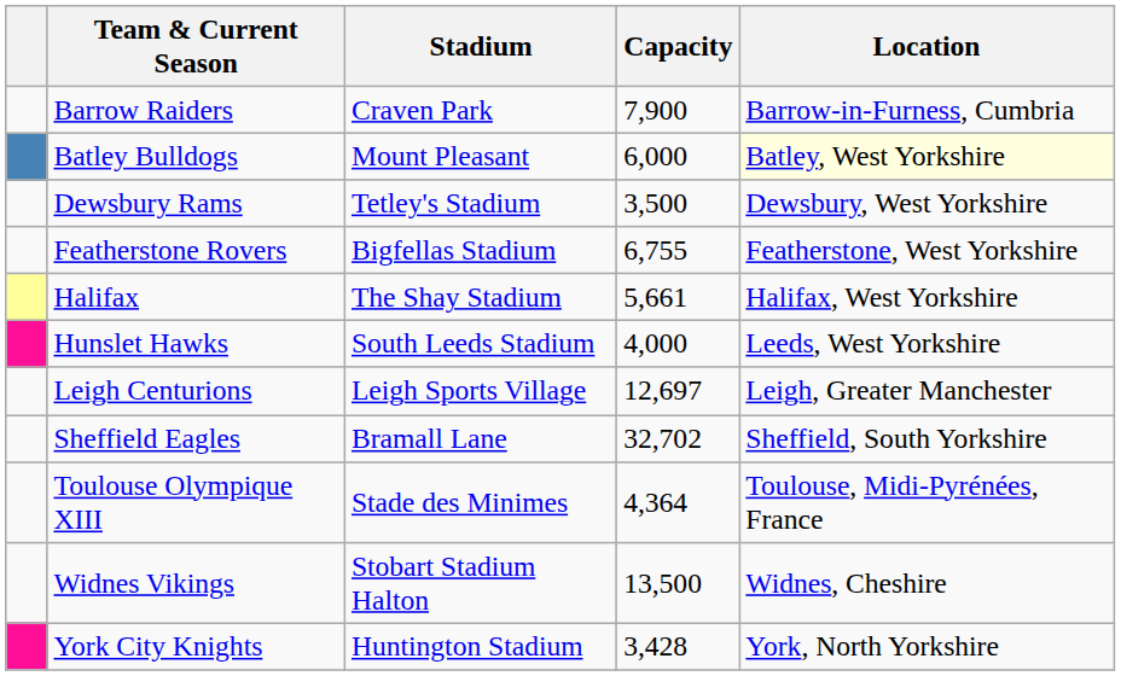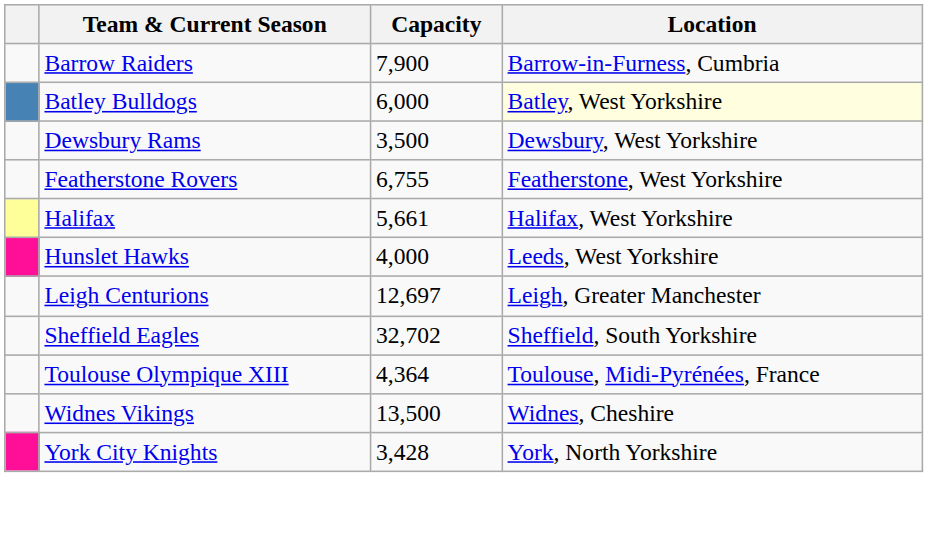 <table width="95%" class="wikitable sortable" style="font-size: 95%">
 <tr>
 <th width="15"  class="unsortable"></th>
 <th>Team & Current Season</th>
-<th>Stadium</th>
 <th>Capacity</th>
 <th>Location</th>
 </tr>
 <tr>
 <td></td>
 <td><a href='#'>Barrow Raiders</a></td>
-<td><a href='#'>Craven Park</a></td>
 <td>7,900</td>
 <td><a href='#'>Barrow-in-Furness</a>, Cumbria</td>
 </tr>
 <tr>
 <td bgcolor="#4682B4"></td>
 <td><a href='#'>Batley Bulldogs</a></td>
-<td><a href='#'>Mount Pleasant</a></td>
 <td>6,000</td>
 <td style="background: lightyellow;"><a href='#'>Batley</a>, West Yorkshire</td>
 </tr>
 <tr>
 <td></td>
 <td><a href='#'>Dewsbury Rams</a></td>
-<td><a href='#'>Tetley's Stadium</a></td>
 <td>3,500</td>
 <td><a href='#'>Dewsbury</a>, West Yorkshire</td>
 </tr>
 <tr>
 <td></td>
 <td><a href='#'>Featherstone Rovers</a></td>
-<td><a href='#'>Bigfellas Stadium</a></td>
 <td>6,755</td>
 <td><a href='#'>Featherstone</a>, West Yorkshire</td>
 </tr>
 <tr>
 <td bgcolor="#FFFF99"></td>
 <td><a href='#'>Halifax</a></td>
-<td><a href='#'>The Shay Stadium</a></td>
 <td>5,661</td>
 <td><a href='#'>Halifax</a>, West Yorkshire</td>
 </tr>
 <tr>
 <td bgcolor="#FFGF97"></td>
 <td><a href='#'>Hunslet Hawks</a></td>
-<td><a href='#'>South Leeds Stadium</a></td>
 <td>4,000</td>
 <td><a href='#'>Leeds</a>, West Yorkshire</td>
 </tr>
 <tr>
 <td></td>
 <td><a href='#'>Leigh Centurions</a></td>
-<td><a href='#'>Leigh Sports Village</a></td>
 <td>12,697</td>
 <td><a href='#'>Leigh</a>, Greater Manchester</td>
 </tr>
 <tr>
 <td></td>
 <td><a href='#'>Sheffield Eagles</a></td>
-<td><a href='#'>Bramall Lane</a></td>
 <td>32,702</td>
 <td><a href='#'>Sheffield</a>, South Yorkshire</td>
 </tr>
 <tr>
 <td></td>
 <td><a href='#'>Toulouse Olympique XIII</a></td>
-<td><a href='#'>Stade des Minimes</a></td>
 <td>4,364</td>
 <td><a href='#'>Toulouse</a>, <a href='#'>Midi-Pyrénées</a>, France</td>
 </tr>
 <tr>
 <td></td>
 <td><a href='#'>Widnes Vikings</a></td>
-<td><a href='#'>Stobart Stadium Halton</a></td>
 <td>13,500</td>
 <td><a href='#'>Widnes</a>, Cheshire</td>
 </tr>
 <tr>
 <td bgcolor="#FFGF97"></td>
 <td><a href='#'>York City Knights</a></td>
-<td><a href='#'>Huntington Stadium</a></td>
 <td>3,428</td>
 <td><a href='#'>York</a>, North Yorkshire</td>
 </tr>
 </table>
